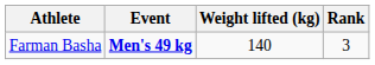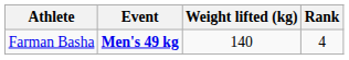 <table class="wikitable" style="font-size:90%">
 <tr>
 <th>Athlete</th>
 <th>Event</th>
 <th>Weight lifted (kg)</th>
 <th>Rank</th>
 </tr>
 <tr align=center>
 <td align=left><a href='#'>Farman Basha</a></td>
 <td align=left><strong><a href='#'>Men's 49 kg</a></strong></td>
 <td>140</td>
-<td>3</td>
+<td>4</td>
 </tr>
 </table>
